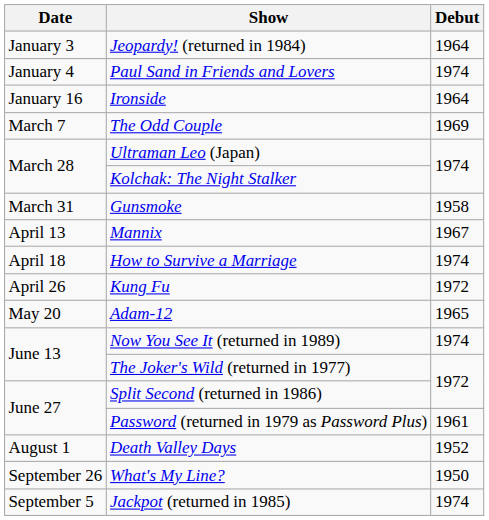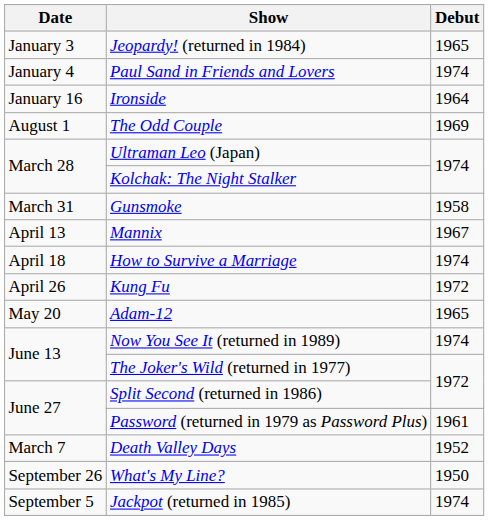 <table class="wikitable">
 <tr>
 <th>Date</th>
 <th>Show</th>
 <th>Debut</th>
 </tr>
 <tr>
 <td>January 3</td>
 <td><em><a href='#'>Jeopardy!</a></em> (returned in 1984)</td>
-<td>1964</td>
+<td>1965</td>
 </tr>
 <tr>
 <td>January 4</td>
 <td><em><a href='#'>Paul Sand in Friends and Lovers</a></em></td>
 <td>1974</td>
 </tr>
 <tr>
 <td>January 16</td>
 <td><em><a href='#'>Ironside</a></em></td>
 <td>1964</td>
 </tr>
 <tr>
-<td>March 7</td>
+<td>August 1</td>
 <td><em><a href='#'>The Odd Couple</a></em></td>
 <td>1969</td>
 </tr>
 <tr>
 <td rowspan="2">March 28</td>
 <td><em><a href='#'>Ultraman Leo</a></em> (Japan)</td>
 <td rowspan="2">1974</td>
 </tr>
 <tr>
 <td><em><a href='#'>Kolchak: The Night Stalker</a></em></td>
 </tr>
 <tr>
 <td>March 31</td>
 <td><em><a href='#'>Gunsmoke</a></em></td>
 <td>1958</td>
 </tr>
 <tr>
 <td>April 13</td>
 <td><em><a href='#'>Mannix</a></em></td>
 <td>1967</td>
 </tr>
 <tr>
 <td>April 18</td>
 <td><em><a href='#'>How to Survive a Marriage</a></em></td>
 <td>1974</td>
 </tr>
 <tr>
 <td>April 26</td>
 <td><em><a href='#'>Kung Fu</a></em></td>
 <td>1972</td>
 </tr>
 <tr>
 <td>May 20</td>
 <td><em><a href='#'>Adam-12</a></em></td>
 <td>1965</td>
 </tr>
 <tr>
 <td rowspan="2">June 13</td>
 <td><em><a href='#'>Now You See It</a></em> (returned in 1989)</td>
 <td>1974</td>
 </tr>
 <tr>
 <td><em><a href='#'>The Joker's Wild</a></em> (returned in 1977)</td>
 <td rowspan="2">1972</td>
 </tr>
 <tr>
 <td rowspan="2">June 27</td>
 <td><em><a href='#'>Split Second</a></em> (returned in 1986)</td>
 </tr>
 <tr>
 <td><em><a href='#'>Password</a></em> (returned in 1979 as <em>Password Plus</em>)</td>
 <td>1961</td>
 </tr>
 <tr>
-<td>August 1</td>
+<td>March 7</td>
 <td><em><a href='#'>Death Valley Days</a></em></td>
 <td>1952</td>
 </tr>
 <tr>
 <td>September 26</td>
 <td><em><a href='#'>What's My Line?</a></em></td>
 <td>1950</td>
 </tr>
 <tr>
 <td>September 5</td>
 <td><em><a href='#'>Jackpot</a></em> (returned in 1985)</td>
 <td>1974</td>
 </tr>
 </table>
